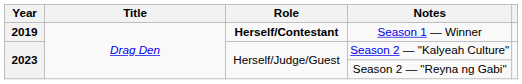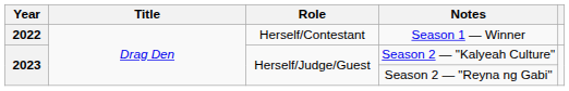 <table class="wikitable plainrowheaders" style="text-align:center;">
 <tr>
 <th scope="col" style="width:03em;">Year</th>
 <th scope="col" style="width:15em;">Title</th>
 <th scope="col" style="width:10em;">Role</th>
 <th scope="col">Notes</th>
 <th></th>
 </tr>
 <tr>
-<th scope="row" style="text-align:center">2019</th>
+<th scope="row" style="text-align:center">2022</th>
 <td rowspan="3"><em><a href='#'>Drag Den</a></em></td>
-<td><strong>Herself/Contestant</strong></td>
+<td>Herself/Contestant</td>
 <td><a href='#'>Season 1</a> — Winner</td>
 <td></td>
 </tr>
 <tr>
 <th scope="row" rowspan="2" style="text-align:center">2023</th>
 <td rowspan="2">Herself/Judge/Guest</td>
 <td><a href='#'>Season 2</a> — "Kalyeah Culture"</td>
 <td rowspan="2"></td>
 </tr>
 <tr>
 <td>Season 2 — "Reyna ng Gabi"</td>
 </tr>
 </table>
